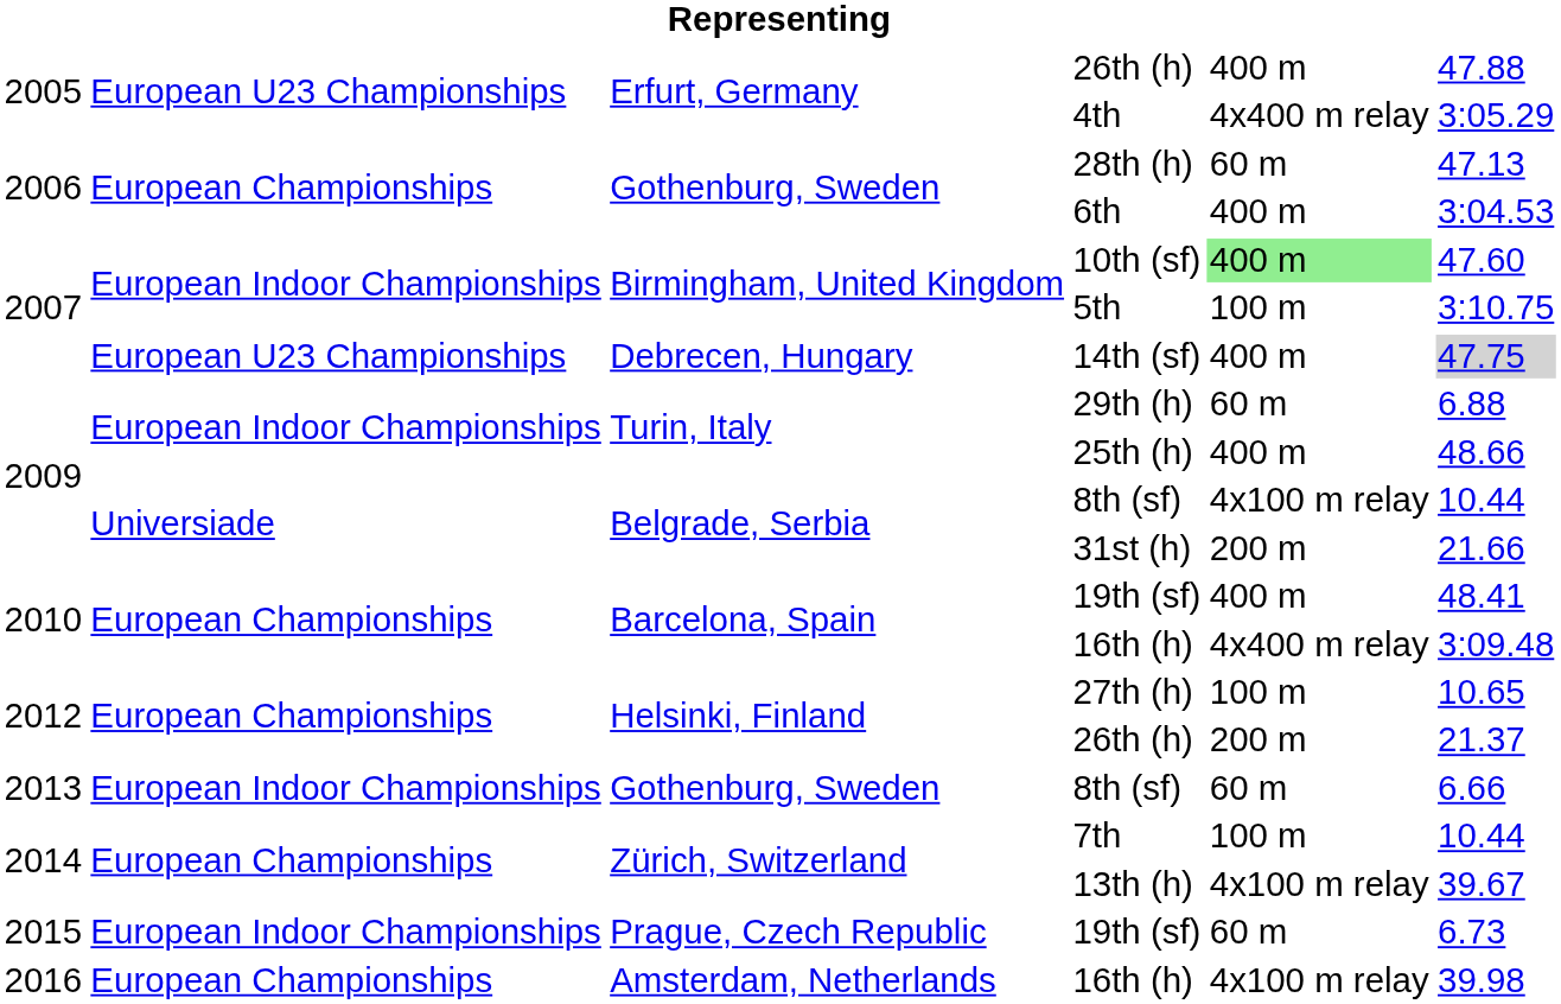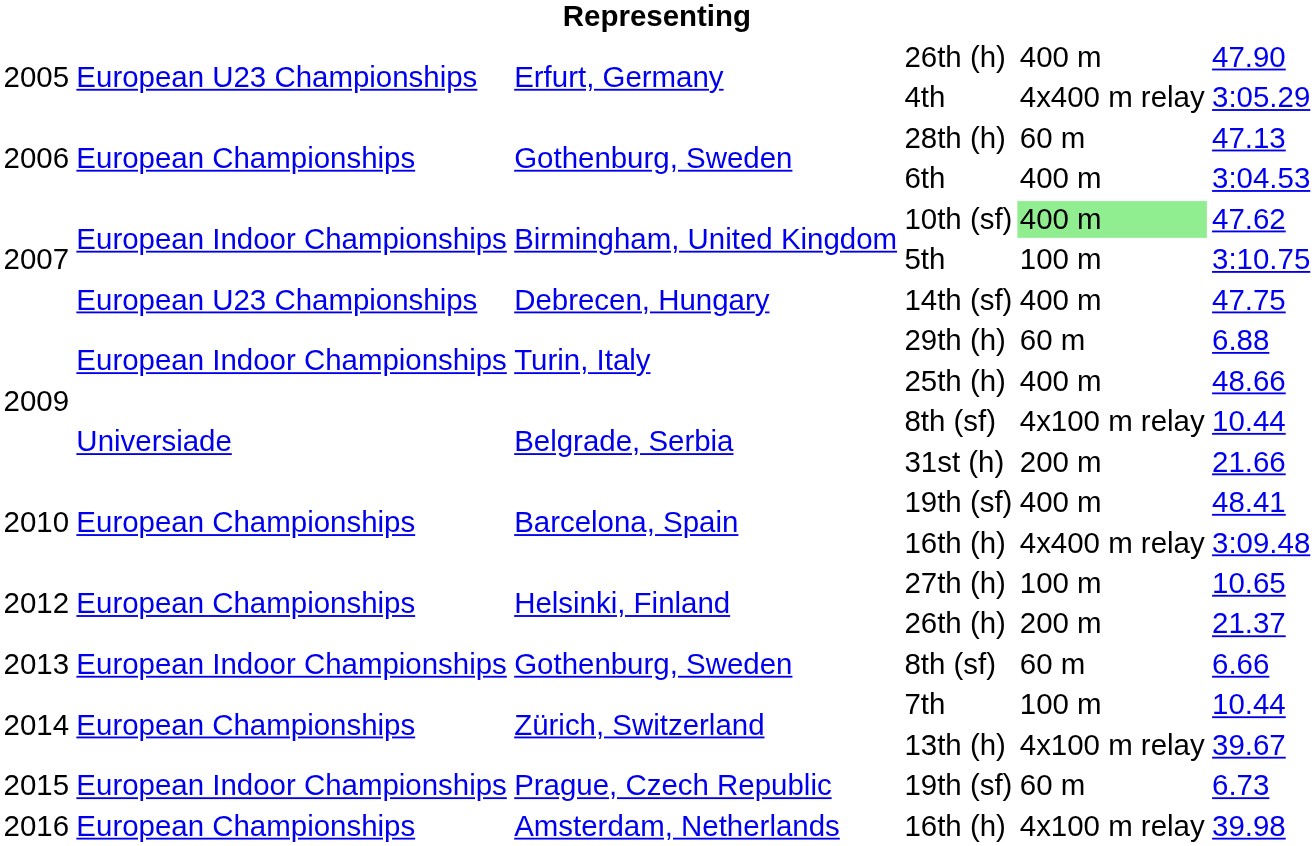 <table>
 <tr>
 <th colspan="6">Representing </th>
 </tr>
 <tr>
 <td rowspan=2>2005</td>
 <td rowspan=2><a href='#'>European U23 Championships</a></td>
 <td rowspan=2><a href='#'>Erfurt, Germany</a></td>
 <td>26th (h)</td>
 <td>400 m</td>
-<td><a href='#'>47.88</a></td>
+<td><a href='#'>47.90</a></td>
 </tr>
 <tr>
 <td>4th</td>
 <td>4x400 m relay</td>
 <td><a href='#'>3:05.29</a></td>
 </tr>
 <tr>
 <td rowspan=2>2006</td>
 <td rowspan=2><a href='#'>European Championships</a></td>
 <td rowspan=2><a href='#'>Gothenburg, Sweden</a></td>
 <td>28th (h)</td>
 <td>60 m</td>
 <td><a href='#'>47.13</a></td>
 </tr>
 <tr>
 <td>6th</td>
 <td>400 m</td>
 <td><a href='#'>3:04.53</a></td>
 </tr>
 <tr>
 <td rowspan=3>2007</td>
 <td rowspan=2><a href='#'>European Indoor Championships</a></td>
 <td rowspan=2><a href='#'>Birmingham, United Kingdom</a></td>
 <td>10th (sf)</td>
 <td style="background: lightgreen;">400 m</td>
-<td><a href='#'>47.60</a></td>
+<td><a href='#'>47.62</a></td>
 </tr>
 <tr>
 <td>5th</td>
 <td>100 m</td>
 <td><a href='#'>3:10.75</a></td>
 </tr>
 <tr>
 <td><a href='#'>European U23 Championships</a></td>
 <td><a href='#'>Debrecen, Hungary</a></td>
 <td>14th (sf)</td>
 <td>400 m</td>
-<td style="background: lightgrey;"><a href='#'>47.75</a></td>
+<td><a href='#'>47.75</a></td>
 </tr>
 <tr>
 <td rowspan=4>2009</td>
 <td rowspan=2><a href='#'>European Indoor Championships</a></td>
 <td rowspan=2><a href='#'>Turin, Italy</a></td>
 <td>29th (h)</td>
 <td>60 m</td>
 <td><a href='#'>6.88</a></td>
 </tr>
 <tr>
 <td>25th (h)</td>
 <td>400 m</td>
 <td><a href='#'>48.66</a></td>
 </tr>
 <tr>
 <td rowspan=2><a href='#'>Universiade</a></td>
 <td rowspan=2><a href='#'>Belgrade, Serbia</a></td>
 <td>8th (sf)</td>
 <td>4x100 m relay</td>
 <td><a href='#'>10.44</a></td>
 </tr>
 <tr>
 <td>31st (h)</td>
 <td>200 m</td>
 <td><a href='#'>21.66</a></td>
 </tr>
 <tr>
 <td rowspan=2>2010</td>
 <td rowspan=2><a href='#'>European Championships</a></td>
 <td rowspan=2><a href='#'>Barcelona, Spain</a></td>
 <td>19th (sf)</td>
 <td>400 m</td>
 <td><a href='#'>48.41</a></td>
 </tr>
 <tr>
 <td>16th (h)</td>
 <td>4x400 m relay</td>
 <td><a href='#'>3:09.48</a></td>
 </tr>
 <tr>
 <td rowspan=2>2012</td>
 <td rowspan=2><a href='#'>European Championships</a></td>
 <td rowspan=2><a href='#'>Helsinki, Finland</a></td>
 <td>27th (h)</td>
 <td>100 m</td>
 <td><a href='#'>10.65</a></td>
 </tr>
 <tr>
 <td>26th (h)</td>
 <td>200 m</td>
 <td><a href='#'>21.37</a></td>
 </tr>
 <tr>
 <td>2013</td>
 <td><a href='#'>European Indoor Championships</a></td>
 <td><a href='#'>Gothenburg, Sweden</a></td>
 <td>8th (sf)</td>
 <td>60 m</td>
 <td><a href='#'>6.66</a></td>
 </tr>
 <tr>
 <td rowspan=2>2014</td>
 <td rowspan=2><a href='#'>European Championships</a></td>
 <td rowspan=2><a href='#'>Zürich, Switzerland</a></td>
 <td>7th</td>
 <td>100 m</td>
 <td><a href='#'>10.44</a></td>
 </tr>
 <tr>
 <td>13th (h)</td>
 <td>4x100 m relay</td>
 <td><a href='#'>39.67</a></td>
 </tr>
 <tr>
 <td>2015</td>
 <td><a href='#'>European Indoor Championships</a></td>
 <td><a href='#'>Prague, Czech Republic</a></td>
 <td>19th (sf)</td>
 <td>60 m</td>
 <td><a href='#'>6.73</a></td>
 </tr>
 <tr>
 <td>2016</td>
 <td><a href='#'>European Championships</a></td>
 <td><a href='#'>Amsterdam, Netherlands</a></td>
 <td>16th (h)</td>
 <td>4x100 m relay</td>
 <td><a href='#'>39.98</a></td>
 </tr>
 </table>
